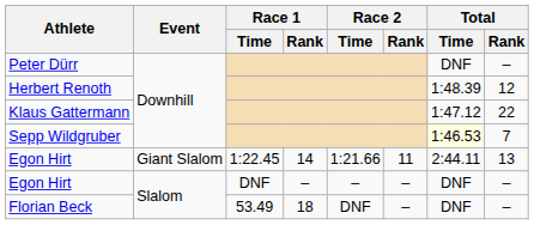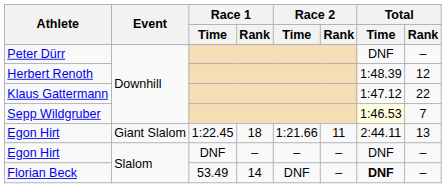 <table class="wikitable" style="font-size:90%">
 <tr>
 <th rowspan="2">Athlete</th>
 <th rowspan="2">Event</th>
 <th colspan="2">Race 1</th>
 <th colspan="2">Race 2</th>
 <th colspan="2">Total</th>
 </tr>
 <tr>
 <th>Time</th>
 <th>Rank</th>
 <th>Time</th>
 <th>Rank</th>
 <th>Time</th>
 <th>Rank</th>
 </tr>
 <tr>
 <td><a href='#'>Peter Dürr</a></td>
 <td rowspan="4">Downhill</td>
 <td colspan="4" bgcolor="wheat"></td>
 <td align="center">DNF</td>
 <td align="center">–</td>
 </tr>
 <tr>
 <td><a href='#'>Herbert Renoth</a></td>
 <td colspan="4" bgcolor="wheat"></td>
 <td align="center">1:48.39</td>
 <td align="center">12</td>
 </tr>
 <tr>
 <td><a href='#'>Klaus Gattermann</a></td>
 <td colspan="4" bgcolor="wheat"></td>
 <td align="center">1:47.12</td>
 <td align="center">22</td>
 </tr>
 <tr>
 <td><a href='#'>Sepp Wildgruber</a></td>
 <td colspan="4" bgcolor="wheat"></td>
 <td align="center" style="background: lightyellow;">1:46.53</td>
 <td align="center">7</td>
 </tr>
 <tr>
 <td><a href='#'>Egon Hirt</a></td>
 <td>Giant Slalom</td>
 <td align="center">1:22.45</td>
-<td align="center">14</td>
+<td align="center">18</td>
 <td align="center">1:21.66</td>
 <td align="center">11</td>
 <td align="center">2:44.11</td>
 <td align="center">13</td>
 </tr>
 <tr>
 <td><a href='#'>Egon Hirt</a></td>
 <td rowspan="2">Slalom</td>
 <td align="center">DNF</td>
 <td align="center">–</td>
 <td align="center">–</td>
 <td align="center">–</td>
 <td align="center">DNF</td>
 <td align="center">–</td>
 </tr>
 <tr>
 <td><a href='#'>Florian Beck</a></td>
 <td align="center">53.49</td>
-<td align="center">18</td>
+<td align="center">14</td>
 <td align="center">DNF</td>
 <td align="center">–</td>
-<td align="center">DNF</td>
+<td align="center"><strong>DNF</strong></td>
 <td align="center">–</td>
 </tr>
 </table>
